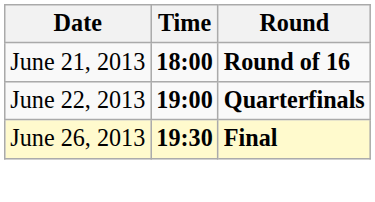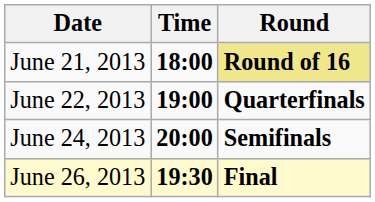 <table class="wikitable">
 <tr>
 <th>Date</th>
 <th>Time</th>
 <th>Round</th>
 </tr>
 <tr>
 <td>June 21, 2013</td>
 <td><strong>18:00</strong></td>
-<td><strong>Round of 16</strong></td>
+<td style="background: khaki;"><strong>Round of 16</strong></td>
 </tr>
 <tr>
 <td>June 22, 2013</td>
 <td><strong>19:00</strong></td>
 <td><strong>Quarterfinals</strong></td>
+</tr>
+<tr>
+<td>June 24, 2013</td>
+<td><strong>20:00</strong></td>
+<td><strong>Semifinals</strong></td>
 </tr>
 <tr style=background:lemonchiffon>
 <td>June 26, 2013</td>
 <td><strong>19:30</strong></td>
 <td><strong>Final</strong></td>
 </tr>
 </table>
